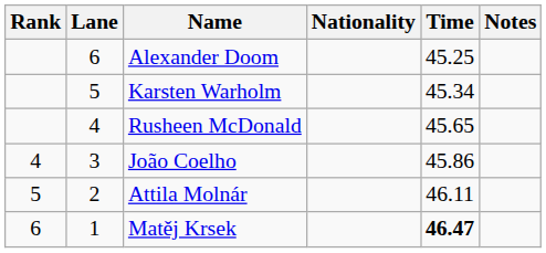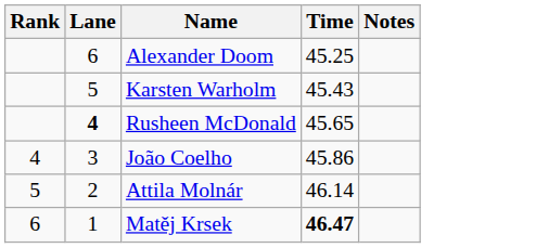 <table class="wikitable sortable" style="text-align:center">
 <tr>
 <th>Rank</th>
 <th>Lane</th>
 <th>Name</th>
-<th>Nationality</th>
 <th>Time</th>
 <th>Notes</th>
 </tr>
 <tr>
 <td></td>
 <td>6</td>
 <td align="left"><a href='#'>Alexander Doom</a></td>
-<td align=left></td>
 <td>45.25</td>
 <td></td>
 </tr>
 <tr>
 <td></td>
 <td>5</td>
 <td align="left"><a href='#'>Karsten Warholm</a></td>
-<td align=left></td>
-<td>45.34</td>
+<td>45.43</td>
 <td></td>
 </tr>
 <tr>
 <td></td>
-<td>4</td>
+<td><strong>4</strong></td>
 <td align="left"><a href='#'>Rusheen McDonald</a></td>
-<td align=left></td>
 <td>45.65</td>
 <td></td>
 </tr>
 <tr>
 <td>4</td>
 <td>3</td>
 <td align="left"><a href='#'>João Coelho</a></td>
-<td align=left></td>
 <td>45.86</td>
 <td></td>
 </tr>
 <tr>
 <td>5</td>
 <td>2</td>
 <td align="left"><a href='#'>Attila Molnár</a></td>
-<td align=left></td>
-<td>46.11</td>
+<td>46.14</td>
 <td></td>
 </tr>
 <tr>
 <td>6</td>
 <td>1</td>
 <td align="left"><a href='#'>Matěj Krsek</a></td>
-<td align=left></td>
 <td><strong>46.47</strong></td>
 <td></td>
 </tr>
 </table>
